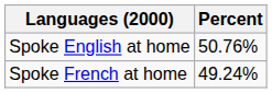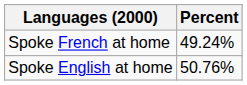 <table class="wikitable sortable collapsible" style="font-size: 90%;">
 <tr>
 <th>Languages (2000) </th>
 <th>Percent</th>
 </tr>
 <tr>
+<td>Spoke <a href='#'>French</a> at home</td>
+<td>49.24%</td>
+</tr>
+<tr>
 <td>Spoke <a href='#'>English</a> at home</td>
 <td>50.76%</td>
 </tr>
-<tr>
-<td>Spoke <a href='#'>French</a> at home</td>
-<td>49.24%</td>
-</tr>
 </table>
